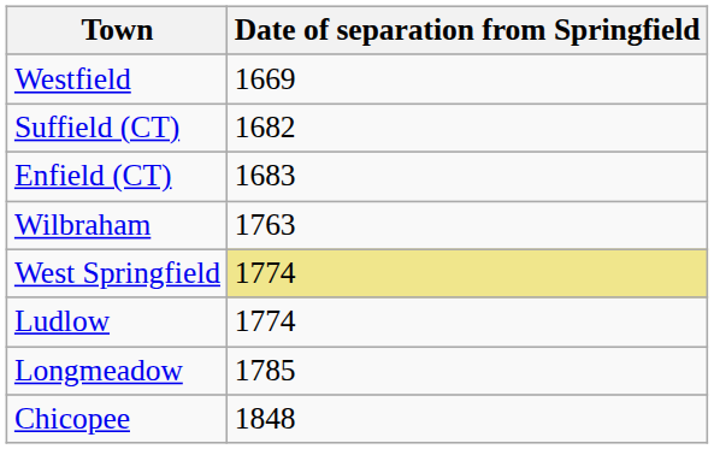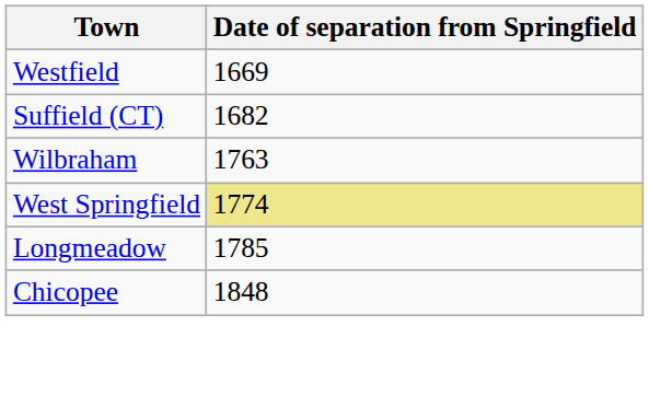 <table class="wikitable" style="float:right;">
 <tr>
 <th>Town</th>
 <th>Date of separation from Springfield</th>
 </tr>
 <tr>
 <td><a href='#'>Westfield</a></td>
 <td>1669</td>
 </tr>
 <tr>
 <td><a href='#'>Suffield (CT)</a></td>
 <td>1682</td>
 </tr>
 <tr>
-<td><a href='#'>Enfield (CT)</a></td>
-<td>1683</td>
-</tr>
-<tr>
 <td><a href='#'>Wilbraham</a></td>
 <td>1763</td>
 </tr>
 <tr>
 <td><a href='#'>West Springfield</a></td>
 <td style="background: khaki;">1774</td>
-</tr>
-<tr>
-<td><a href='#'>Ludlow</a></td>
-<td>1774</td>
 </tr>
 <tr>
 <td><a href='#'>Longmeadow</a></td>
 <td>1785</td>
 </tr>
 <tr>
 <td><a href='#'>Chicopee</a></td>
 <td>1848</td>
 </tr>
 </table>
